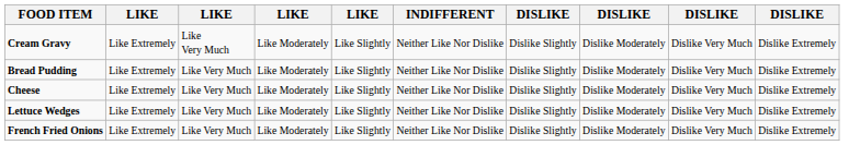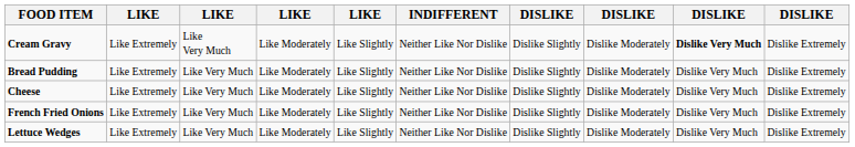 <table class="wikitable">
 <tr>
 <th>FOOD ITEM</th>
 <th>LIKE</th>
 <th>LIKE</th>
 <th>LIKE</th>
 <th>LIKE</th>
 <th>INDIFFERENT</th>
 <th>DISLIKE</th>
 <th>DISLIKE</th>
 <th>DISLIKE</th>
 <th>DISLIKE</th>
 </tr>
 <tr>
 <td><strong><small>Cream Gravy</small></strong></td>
 <td><small>Like Extremely</small></td>
 <td><small>Like</small><br><small>Very Much</small></td>
 <td><small>Like Moderately</small></td>
 <td><small>Like Slightly</small></td>
 <td><small>Neither Like Nor Dislike</small></td>
 <td><small>Dislike Slightly</small></td>
 <td><small>Dislike Moderately</small></td>
-<td><small>Dislike Very Much</small></td>
+<td><strong><small>Dislike Very Much</small></strong></td>
 <td><small>Dislike Extremely</small></td>
 </tr>
 <tr>
 <td><strong><small>Bread Pudding</small></strong></td>
 <td><small>Like Extremely</small></td>
 <td><small>Like Very Much</small></td>
 <td><small>Like Moderately</small></td>
 <td><small>Like Slightly</small></td>
 <td><small>Neither Like Nor Dislike</small></td>
 <td><small>Dislike Slightly</small></td>
 <td><small>Dislike Moderately</small></td>
 <td><small>Dislike Very Much</small></td>
 <td><small>Dislike Extremely</small></td>
 </tr>
 <tr>
 <td><strong><small>Cheese</small></strong></td>
 <td><small>Like Extremely</small></td>
 <td><small>Like Very Much</small></td>
 <td><small>Like Moderately</small></td>
 <td><small>Like Slightly</small></td>
 <td><small>Neither Like Nor Dislike</small></td>
 <td><small>Dislike Slightly</small></td>
 <td><small>Dislike Moderately</small></td>
 <td><small>Dislike Very Much</small></td>
 <td><small>Dislike Extremely</small></td>
 </tr>
 <tr>
+<td><strong><small>French Fried Onions</small></strong></td>
+<td><small>Like Extremely</small></td>
+<td><small>Like Very Much</small></td>
+<td><small>Like Moderately</small></td>
+<td><small>Like Slightly</small></td>
+<td><small>Neither Like Nor Dislike</small></td>
+<td><small>Dislike Slightly</small></td>
+<td><small>Dislike Moderately</small></td>
+<td><small>Dislike Very Much</small></td>
+<td><small>Dislike Extremely</small></td>
+</tr>
+<tr>
 <td><strong><small>Lettuce Wedges</small></strong></td>
 <td><small>Like Extremely</small></td>
 <td><small>Like Very Much</small></td>
 <td><small>Like Moderately</small></td>
 <td><small>Like Slightly</small></td>
 <td><small>Neither Like Nor Dislike</small></td>
 <td><small>Dislike Slightly</small></td>
 <td><small>Dislike Moderately</small></td>
 <td><small>Dislike Very Much</small></td>
 <td><small>Dislike Extremely</small></td>
 </tr>
-<tr>
-<td><strong><small>French Fried Onions</small></strong></td>
-<td><small>Like Extremely</small></td>
-<td><small>Like Very Much</small></td>
-<td><small>Like Moderately</small></td>
-<td><small>Like Slightly</small></td>
-<td><small>Neither Like Nor Dislike</small></td>
-<td><small>Dislike Slightly</small></td>
-<td><small>Dislike Moderately</small></td>
-<td><small>Dislike Very Much</small></td>
-<td><small>Dislike Extremely</small></td>
-</tr>
 </table>
